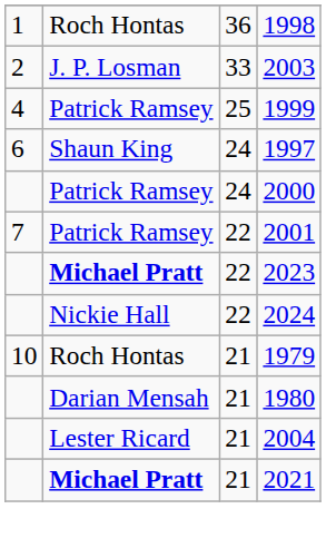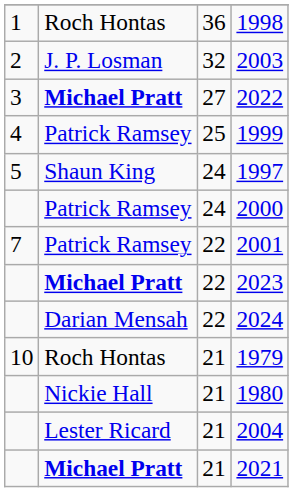 <table class="wikitable">
 <tr>
 </tr>
 <tr>
 <td>1</td>
 <td>Roch Hontas</td>
 <td>36</td>
 <td><a href='#'>1998</a></td>
 </tr>
 <tr>
 <td>2</td>
 <td><a href='#'>J. P. Losman</a></td>
-<td>33</td>
+<td>32</td>
 <td><a href='#'>2003</a></td>
+</tr>
+<tr>
+<td>3</td>
+<td><strong><a href='#'>Michael Pratt</a></strong></td>
+<td>27</td>
+<td><a href='#'>2022</a></td>
 </tr>
 <tr>
 <td>4</td>
 <td><a href='#'>Patrick Ramsey</a></td>
 <td>25</td>
 <td><a href='#'>1999</a></td>
 </tr>
 <tr>
-<td>6</td>
+<td>5</td>
 <td><a href='#'>Shaun King</a></td>
 <td>24</td>
 <td><a href='#'>1997</a></td>
 </tr>
 <tr>
 <td></td>
 <td><a href='#'>Patrick Ramsey</a></td>
 <td>24</td>
 <td><a href='#'>2000</a></td>
 </tr>
 <tr>
 <td>7</td>
 <td><a href='#'>Patrick Ramsey</a></td>
 <td>22</td>
 <td><a href='#'>2001</a></td>
 </tr>
 <tr>
 <td></td>
 <td><strong><a href='#'>Michael Pratt</a></strong></td>
 <td>22</td>
 <td><a href='#'>2023</a></td>
 </tr>
 <tr>
 <td></td>
-<td><a href='#'>Nickie Hall</a></td>
+<td><a href='#'>Darian Mensah</a></td>
 <td>22</td>
 <td><a href='#'>2024</a></td>
 </tr>
 <tr>
 <td>10</td>
 <td>Roch Hontas</td>
 <td>21</td>
 <td><a href='#'>1979</a></td>
 </tr>
 <tr>
 <td></td>
-<td><a href='#'>Darian Mensah</a></td>
+<td><a href='#'>Nickie Hall</a></td>
 <td>21</td>
 <td><a href='#'>1980</a></td>
 </tr>
 <tr>
 <td></td>
 <td><a href='#'>Lester Ricard</a></td>
 <td>21</td>
 <td><a href='#'>2004</a></td>
 </tr>
 <tr>
 <td></td>
 <td><strong><a href='#'>Michael Pratt</a></strong></td>
 <td>21</td>
 <td><a href='#'>2021</a></td>
 </tr>
 </table>
